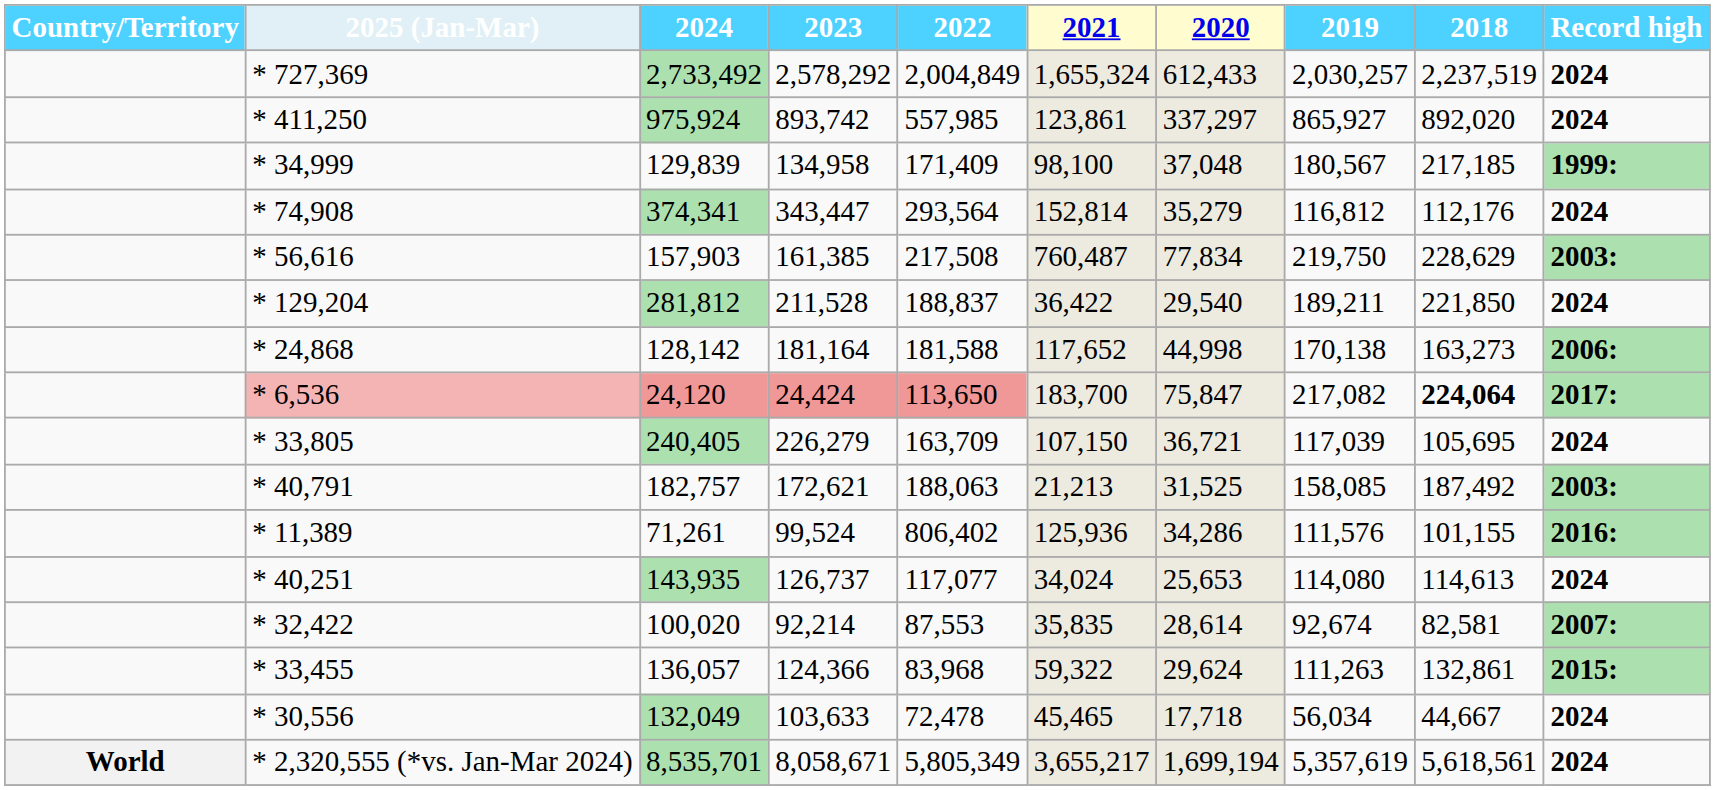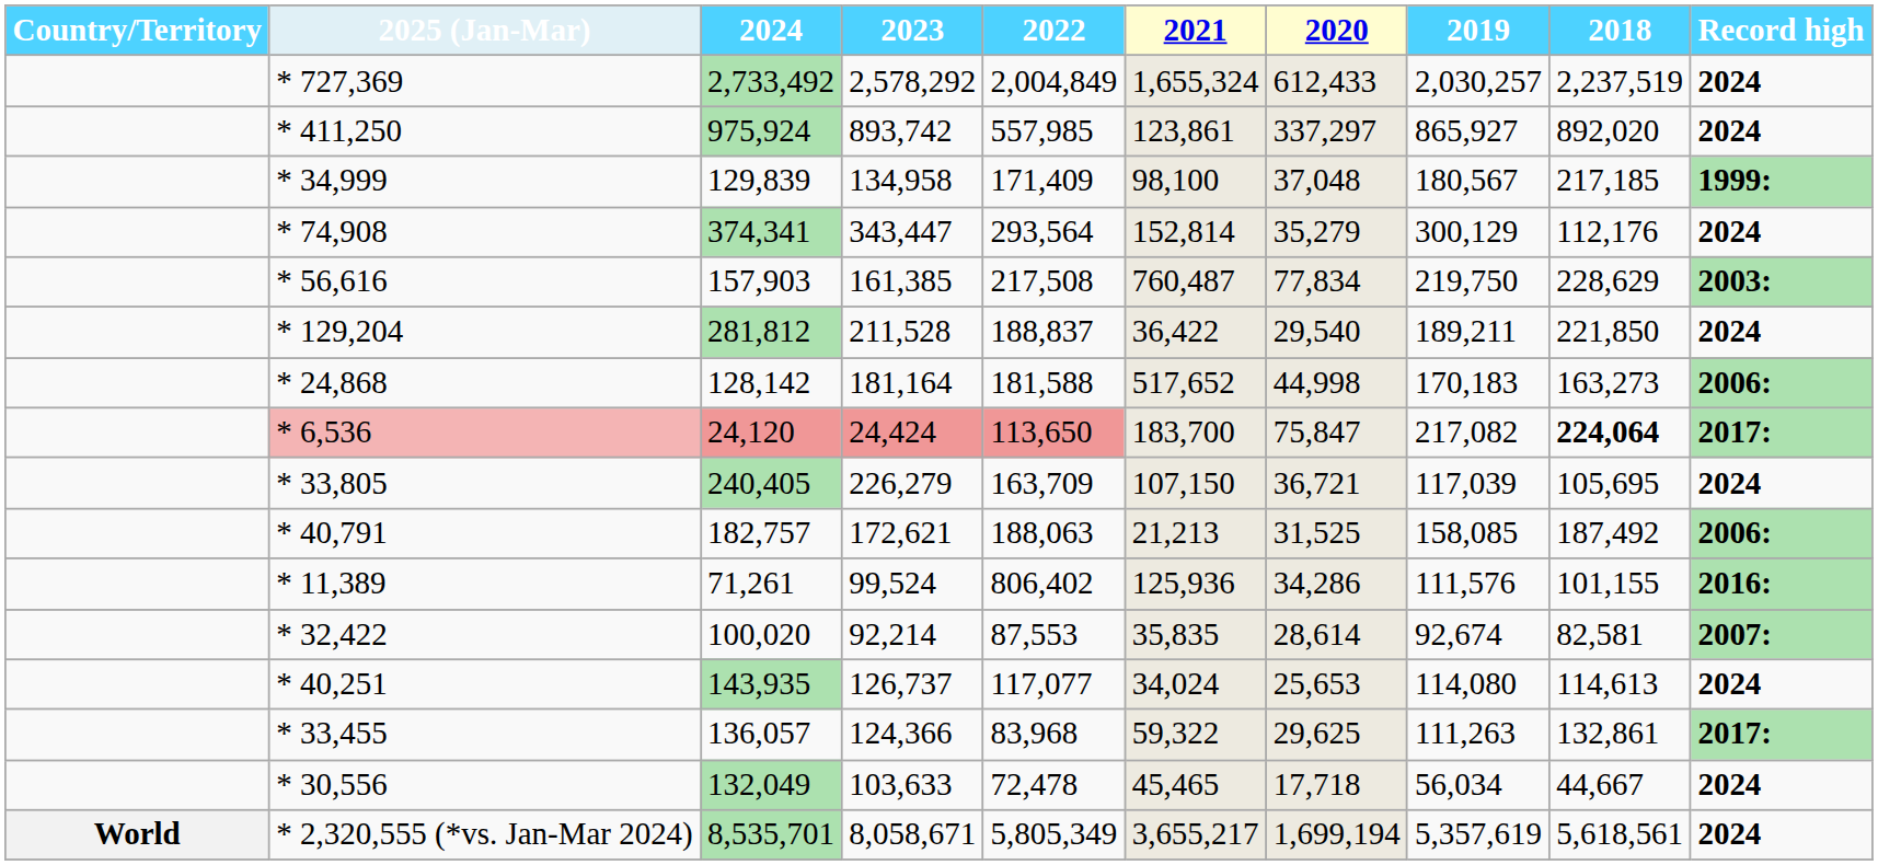 <table class="wikitable sortable">
 <tr style="color:white;">
 <th style=background:#4dd2ff>Country/Territory</th>
 <th style=background:#e0f0f6>2025 (Jan-Mar)</th>
 <th style=background:#4dd2ff>2024</th>
 <th style=background:#4dd2ff>2023</th>
 <th style=background:#4dd2ff>2022</th>
 <th style=background:#fffdd0><a href='#'>2021</a></th>
 <th style=background:#fffdd0><a href='#'>2020</a></th>
 <th style=background:#4dd2ff>2019</th>
 <th style=background:#4dd2ff>2018</th>
 <th style=background:#4dd2ff>Record high</th>
 </tr>
 <tr>
 <td></td>
 <td>* 727,369</td>
 <td style=background:#ACE1AF>2,733,492</td>
 <td>2,578,292</td>
 <td>2,004,849</td>
 <td style=background:#edeae0>1,655,324</td>
 <td style=background:#edeae0>612,433</td>
 <td>2,030,257</td>
 <td>2,237,519</td>
 <td><strong>2024</strong></td>
 </tr>
 <tr>
 <td></td>
 <td>* 411,250</td>
 <td style=background:#ACE1AF>975,924</td>
 <td>893,742</td>
 <td>557,985</td>
 <td style=background:#edeae0>123,861</td>
 <td style=background:#edeae0>337,297</td>
 <td>865,927</td>
 <td>892,020</td>
 <td><strong>2024</strong></td>
 </tr>
 <tr>
 <td></td>
 <td>* 34,999</td>
 <td>129,839</td>
 <td>134,958</td>
 <td>171,409</td>
 <td style=background:#edeae0>98,100</td>
 <td style=background:#edeae0>37,048</td>
 <td>180,567</td>
 <td>217,185</td>
 <td style=background:#ACE1AF><strong>1999:</strong> </td>
 </tr>
 <tr>
 <td></td>
 <td>* 74,908</td>
 <td style=background:#ACE1AF>374,341</td>
 <td>343,447</td>
 <td>293,564</td>
 <td style=background:#edeae0>152,814</td>
 <td style=background:#edeae0>35,279</td>
-<td>116,812</td>
+<td>300,129</td>
 <td>112,176</td>
 <td><strong>2024</strong></td>
 </tr>
 <tr>
 <td></td>
 <td>* 56,616</td>
 <td>157,903</td>
 <td>161,385</td>
 <td>217,508</td>
 <td style=background:#edeae0>760,487</td>
 <td style=background:#edeae0>77,834</td>
 <td>219,750</td>
 <td>228,629</td>
 <td style=background:#ACE1AF><strong>2003:</strong> </td>
 </tr>
 <tr>
 <td></td>
 <td>* 129,204</td>
 <td style=background:#ACE1AF>281,812</td>
 <td>211,528</td>
 <td>188,837</td>
 <td style=background:#edeae0>36,422</td>
 <td style=background:#edeae0>29,540</td>
 <td>189,211</td>
 <td>221,850</td>
 <td><strong>2024</strong></td>
 </tr>
 <tr>
 <td></td>
 <td>* 24,868</td>
 <td>128,142</td>
 <td>181,164</td>
 <td>181,588</td>
-<td style=background:#edeae0>117,652</td>
+<td style=background:#edeae0>517,652</td>
 <td style=background:#edeae0>44,998</td>
-<td>170,138</td>
+<td>170,183</td>
 <td>163,273</td>
 <td style=background:#ACE1AF><strong>2006:</strong> </td>
 </tr>
 <tr>
 <td></td>
 <td style=background:#f4b4b4>* 6,536</td>
 <td style=background:#f09797>24,120</td>
 <td style=background:#f09797>24,424</td>
 <td style=background:#f09797>113,650</td>
 <td style=background:#edeae0>183,700</td>
 <td style=background:#edeae0>75,847</td>
 <td>217,082</td>
 <td><strong>224,064</strong></td>
 <td style=background:#ACE1AF><strong>2017:</strong> </td>
 </tr>
 <tr>
 <td></td>
 <td>* 33,805</td>
 <td style=background:#ACE1AF>240,405</td>
 <td>226,279</td>
 <td>163,709</td>
 <td style=background:#edeae0>107,150</td>
 <td style=background:#edeae0>36,721</td>
 <td>117,039</td>
 <td>105,695</td>
 <td><strong>2024</strong></td>
 </tr>
 <tr>
 <td></td>
 <td>* 40,791</td>
 <td>182,757</td>
 <td>172,621</td>
 <td>188,063</td>
 <td style=background:#edeae0>21,213</td>
 <td style=background:#edeae0>31,525</td>
 <td>158,085</td>
 <td>187,492</td>
-<td style=background:#ACE1AF><strong>2003:</strong> </td>
+<td style=background:#ACE1AF><strong>2006:</strong> </td>
 </tr>
 <tr>
 <td></td>
 <td>* 11,389</td>
 <td>71,261</td>
 <td>99,524</td>
 <td>806,402</td>
 <td style=background:#edeae0>125,936</td>
 <td style=background:#edeae0>34,286</td>
 <td>111,576</td>
 <td>101,155</td>
 <td style=background:#ACE1AF><strong>2016:</strong> </td>
 </tr>
 <tr>
 <td></td>
+<td>* 32,422</td>
+<td>100,020</td>
+<td>92,214</td>
+<td>87,553</td>
+<td style=background:#edeae0>35,835</td>
+<td style=background:#edeae0>28,614</td>
+<td>92,674</td>
+<td>82,581</td>
+<td style=background:#ACE1AF><strong>2007:</strong> </td>
+</tr>
+<tr>
+<td></td>
 <td>* 40,251</td>
 <td style=background:#ACE1AF>143,935</td>
 <td>126,737</td>
 <td>117,077</td>
 <td style=background:#edeae0>34,024</td>
 <td style=background:#edeae0>25,653</td>
 <td>114,080</td>
 <td>114,613</td>
 <td><strong>2024</strong></td>
 </tr>
 <tr>
 <td></td>
-<td>* 32,422</td>
-<td>100,020</td>
-<td>92,214</td>
-<td>87,553</td>
-<td style=background:#edeae0>35,835</td>
-<td style=background:#edeae0>28,614</td>
-<td>92,674</td>
-<td>82,581</td>
-<td style=background:#ACE1AF><strong>2007:</strong> </td>
-</tr>
-<tr>
-<td></td>
 <td>* 33,455</td>
 <td>136,057</td>
 <td>124,366</td>
 <td>83,968</td>
 <td style=background:#edeae0>59,322</td>
-<td style=background:#edeae0>29,624</td>
+<td style=background:#edeae0>29,625</td>
 <td>111,263</td>
 <td>132,861</td>
-<td style=background:#ACE1AF><strong>2015:</strong> </td>
+<td style=background:#ACE1AF><strong>2017:</strong> </td>
 </tr>
 <tr>
 <td></td>
 <td>* 30,556</td>
 <td style=background:#ACE1AF>132,049</td>
 <td>103,633</td>
 <td>72,478</td>
 <td style=background:#edeae0>45,465</td>
 <td style=background:#edeae0>17,718</td>
 <td>56,034</td>
 <td>44,667</td>
 <td><strong>2024</strong></td>
 </tr>
 <tr>
 <th>World</th>
 <td>* 2,320,555 (*vs. Jan-Mar 2024)</td>
 <td style=background:#ACE1AF> 8,535,701</td>
 <td>8,058,671</td>
 <td>5,805,349</td>
 <td style=background:#edeae0>3,655,217</td>
 <td style=background:#edeae0>1,699,194</td>
 <td>5,357,619</td>
 <td>5,618,561</td>
 <td><strong>2024</strong></td>
 </tr>
 </table>
